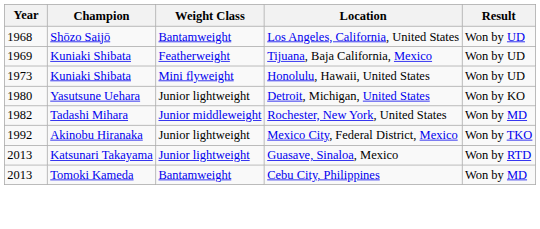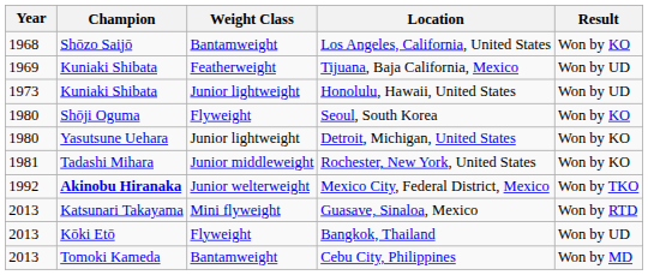 <table class="wikitable">
 <tr>
 <th>Year　</th>
 <th>Champion</th>
 <th>Weight Class</th>
 <th>Location</th>
 <th>Result</th>
 </tr>
 <tr>
 <td>1968</td>
 <td><a href='#'>Shōzo Saijō</a></td>
 <td><a href='#'>Bantamweight</a></td>
 <td><a href='#'>Los Angeles, California</a>, United States</td>
-<td>Won by <a href='#'>UD</a></td>
+<td>Won by <a href='#'>KO</a></td>
 </tr>
 <tr>
 <td>1969</td>
 <td><a href='#'>Kuniaki Shibata</a></td>
 <td><a href='#'>Featherweight</a></td>
 <td><a href='#'>Tijuana</a>, Baja California, <a href='#'>Mexico</a></td>
 <td>Won by UD</td>
 </tr>
 <tr>
 <td>1973</td>
 <td><a href='#'>Kuniaki Shibata</a> </td>
-<td><a href='#'>Mini flyweight</a></td>
+<td><a href='#'>Junior lightweight</a></td>
 <td><a href='#'>Honolulu</a>, Hawaii, United States</td>
 <td>Won by UD</td>
+</tr>
+<tr>
+<td>1980</td>
+<td><a href='#'>Shōji Oguma</a> </td>
+<td><a href='#'>Flyweight</a></td>
+<td><a href='#'>Seoul</a>, South Korea</td>
+<td>Won by <a href='#'>KO</a></td>
 </tr>
 <tr>
 <td>1980</td>
 <td><a href='#'>Yasutsune Uehara</a></td>
 <td>Junior lightweight </td>
 <td><a href='#'>Detroit</a>, Michigan, <a href='#'>United States</a></td>
 <td>Won by KO</td>
 </tr>
 <tr>
-<td>1982</td>
+<td>1981</td>
 <td><a href='#'>Tadashi Mihara</a></td>
 <td><a href='#'>Junior middleweight</a></td>
 <td><a href='#'>Rochester, New York</a>, United States</td>
-<td>Won by <a href='#'>MD</a></td>
+<td>Won by KO</td>
 </tr>
 <tr>
 <td>1992</td>
-<td><a href='#'>Akinobu Hiranaka</a></td>
-<td>Junior lightweight </td>
+<td><strong><a href='#'>Akinobu Hiranaka</a></strong></td>
+<td><a href='#'>Junior welterweight</a></td>
 <td><a href='#'>Mexico City</a>, Federal District, <a href='#'>Mexico</a></td>
 <td>Won by <a href='#'>TKO</a></td>
 </tr>
 <tr>
 <td>2013</td>
 <td><a href='#'>Katsunari Takayama</a> </td>
-<td><a href='#'>Junior lightweight</a></td>
+<td><a href='#'>Mini flyweight</a></td>
 <td><a href='#'>Guasave, Sinaloa</a>, Mexico</td>
 <td>Won by <a href='#'>RTD</a></td>
+</tr>
+<tr>
+<td>2013</td>
+<td><a href='#'>Kōki Etō</a>  </td>
+<td><a href='#'>Flyweight</a></td>
+<td><a href='#'>Bangkok, Thailand</a></td>
+<td>Won by UD</td>
 </tr>
 <tr>
 <td>2013</td>
 <td><a href='#'>Tomoki Kameda</a></td>
 <td><a href='#'>Bantamweight</a></td>
 <td><a href='#'>Cebu City, Philippines</a></td>
 <td>Won by <a href='#'>MD</a></td>
 </tr>
 </table>
